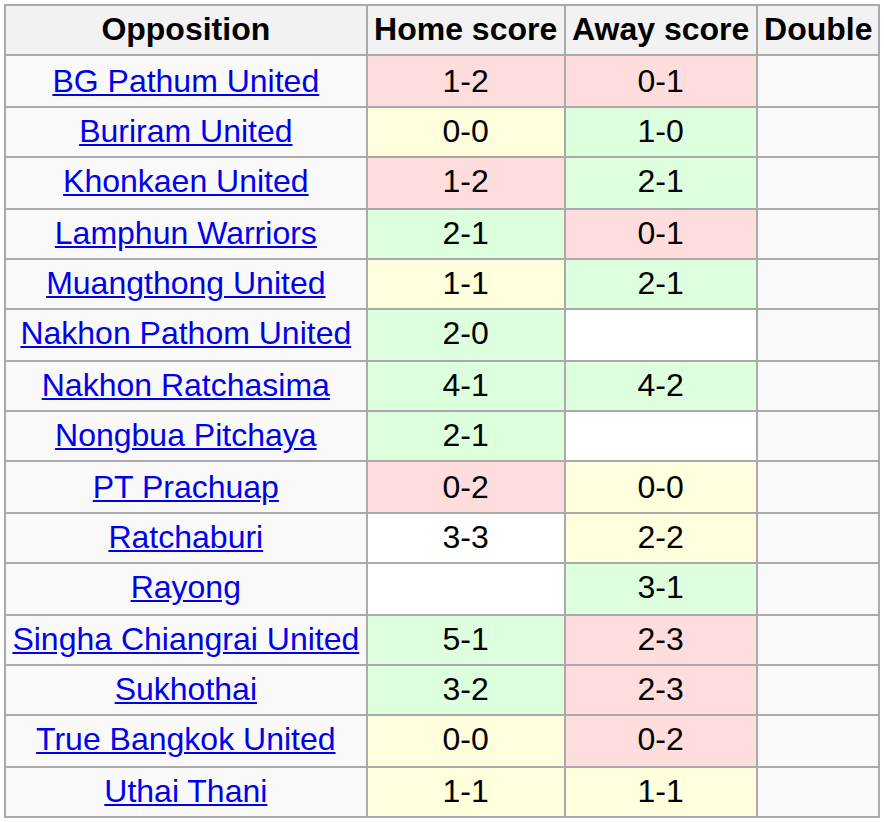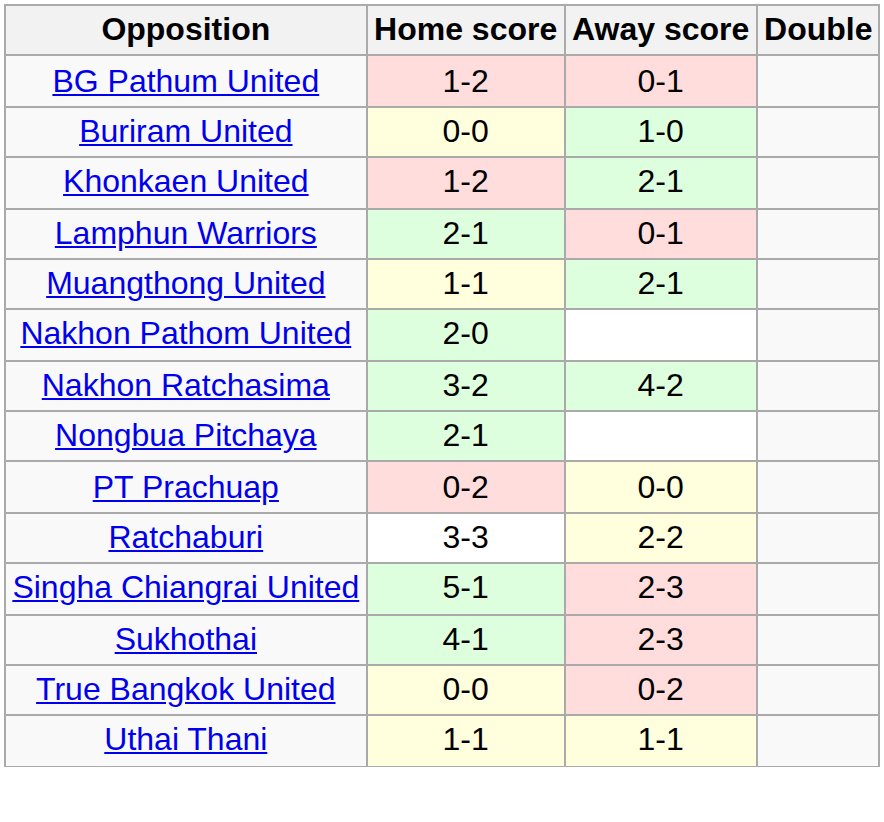 <table class="wikitable" style="text-align: center;">
 <tr>
 <th>Opposition</th>
 <th>Home score</th>
 <th>Away score</th>
 <th>Double</th>
 </tr>
 <tr>
 <td><a href='#'>BG Pathum United</a></td>
 <td style="background:#fdd;">1-2</td>
 <td style="background:#fdd;">0-1</td>
 <td></td>
 </tr>
 <tr>
 <td><a href='#'>Buriram United</a></td>
 <td style="background:#ffd;">0-0</td>
 <td style="background:#dfd;">1-0</td>
 <td></td>
 </tr>
 <tr>
 <td><a href='#'>Khonkaen United</a></td>
 <td style="background:#fdd;">1-2</td>
 <td style="background:#dfd;">2-1</td>
 <td></td>
 </tr>
 <tr>
 <td><a href='#'>Lamphun Warriors</a></td>
 <td style="background:#dfd;">2-1</td>
 <td style="background:#fdd;">0-1</td>
 <td></td>
 </tr>
 <tr>
 <td><a href='#'>Muangthong United</a></td>
 <td style="background:#ffd;">1-1</td>
 <td style="background:#dfd;">2-1</td>
 <td></td>
 </tr>
 <tr>
 <td><a href='#'>Nakhon Pathom United</a></td>
 <td style="background:#dfd;">2-0</td>
 <td style="background:#fff;"></td>
 <td></td>
 </tr>
 <tr>
 <td><a href='#'>Nakhon Ratchasima</a></td>
-<td style="background:#dfd;">4-1</td>
+<td style="background:#dfd;">3-2</td>
 <td style="background:#dfd;">4-2</td>
 <td></td>
 </tr>
 <tr>
 <td><a href='#'>Nongbua Pitchaya</a></td>
 <td style="background:#dfd;">2-1</td>
 <td style="background:#fff;"></td>
 <td></td>
 </tr>
 <tr>
 <td><a href='#'>PT Prachuap</a></td>
 <td style="background:#fdd;">0-2</td>
 <td style="background:#ffd;">0-0</td>
 <td></td>
 </tr>
 <tr>
 <td><a href='#'>Ratchaburi</a></td>
 <td style="background:#fff;">3-3</td>
 <td style="background:#ffd;">2-2</td>
 <td></td>
 </tr>
 <tr>
-<td><a href='#'>Rayong</a></td>
-<td style="background:#fff;"></td>
-<td style="background:#dfd;">3-1</td>
-<td></td>
-</tr>
-<tr>
 <td><a href='#'>Singha Chiangrai United</a></td>
 <td style="background:#dfd;">5-1</td>
 <td style="background:#fdd;">2-3</td>
 <td></td>
 </tr>
 <tr>
 <td><a href='#'>Sukhothai</a></td>
-<td style="background:#dfd;">3-2</td>
+<td style="background:#dfd;">4-1</td>
 <td style="background:#fdd;">2-3</td>
 <td></td>
 </tr>
 <tr>
 <td><a href='#'>True Bangkok United</a></td>
 <td style="background:#ffd;">0-0</td>
 <td style="background:#fdd;">0-2</td>
 <td></td>
 </tr>
 <tr>
 <td><a href='#'>Uthai Thani</a></td>
 <td style="background:#ffd;">1-1</td>
 <td style="background:#ffd;">1-1</td>
 <td></td>
 </tr>
 <tr>
 </tr>
 </table>
